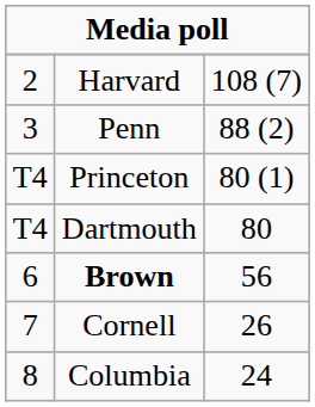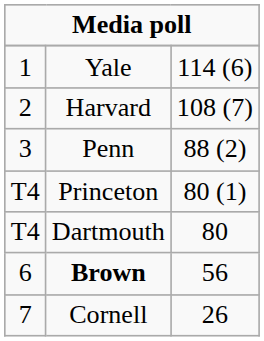 <table class="wikitable">
 <tr align="center">
 <td align="center" Colspan="3"><strong>Media poll</strong></td>
 </tr>
 <tr align="center">
+</tr>
+<tr align="center">
+<td>1</td>
+<td>Yale</td>
+<td>114 (6)</td>
 </tr>
 <tr align="center">
 <td>2</td>
 <td>Harvard</td>
 <td>108 (7)</td>
 </tr>
 <tr align="center">
 <td>3</td>
 <td>Penn</td>
 <td>88 (2)</td>
 </tr>
 <tr align="center">
 <td>T4</td>
 <td>Princeton</td>
 <td>80 (1)</td>
 </tr>
 <tr align="center">
 <td>T4</td>
 <td>Dartmouth</td>
 <td>80</td>
 </tr>
 <tr align="center">
 <td>6</td>
 <td><strong>Brown</strong></td>
 <td>56</td>
 </tr>
 <tr align="center">
 <td>7</td>
 <td>Cornell</td>
 <td>26</td>
 </tr>
-<tr align="center">
-<td>8</td>
-<td>Columbia</td>
-<td>24</td>
-</tr>
 </table>
